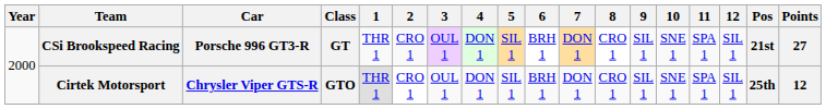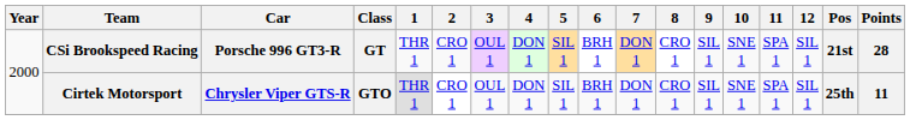 <table class="wikitable" style="text-align:center; font-size:85%">
 <tr>
 <th>Year</th>
 <th>Team</th>
 <th>Car</th>
 <th>Class</th>
 <th>1</th>
 <th>2</th>
 <th>3</th>
 <th>4</th>
 <th>5</th>
 <th>6</th>
 <th>7</th>
 <th>8</th>
 <th>9</th>
 <th>10</th>
 <th>11</th>
 <th>12</th>
 <th>Pos</th>
 <th>Points</th>
 </tr>
 <tr>
 <td rowspan=2>2000</td>
 <th nowrap>CSi Brookspeed Racing</th>
 <th nowrap>Porsche 996 GT3-R</th>
 <th>GT</th>
 <td><a href='#'>THR<br>1</a></td>
 <td><a href='#'>CRO<br>1</a></td>
 <td style="background:#EFCFFF;"><a href='#'>OUL<br>1</a><br></td>
 <td style="background:#DFFFDF;"><a href='#'>DON<br>1</a><br></td>
 <td style="background:#FFDF9F;"><a href='#'>SIL<br>1</a><br></td>
 <td style="background:#FFFFFF;"><a href='#'>BRH<br>1</a><br></td>
 <td style="background:#FFDF9F;"><a href='#'>DON<br>1</a><br></td>
 <td style="background:#FFFFFF;"><a href='#'>CRO<br>1</a><br></td>
 <td><a href='#'>SIL<br>1</a></td>
 <td><a href='#'>SNE<br>1</a></td>
 <td><a href='#'>SPA<br>1</a></td>
 <td><a href='#'>SIL<br>1</a></td>
 <th>21st</th>
-<th>27</th>
+<th>28</th>
 </tr>
 <tr>
 <th nowrap>Cirtek Motorsport</th>
 <th nowrap><a href='#'>Chrysler Viper GTS-R</a></th>
 <th>GTO</th>
 <td style="background:#DFDFDF;"><a href='#'>THR<br>1</a><br></td>
 <td style="background:#FFFFFF;"><a href='#'>CRO<br>1</a><br></td>
 <td><a href='#'>OUL<br>1</a></td>
 <td><a href='#'>DON<br>1</a></td>
 <td><a href='#'>SIL<br>1</a></td>
 <td><a href='#'>BRH<br>1</a></td>
 <td><a href='#'>DON<br>1</a></td>
 <td><a href='#'>CRO<br>1</a></td>
 <td><a href='#'>SIL<br>1</a></td>
 <td><a href='#'>SNE<br>1</a></td>
 <td><a href='#'>SPA<br>1</a></td>
 <td><a href='#'>SIL<br>1</a></td>
 <th>25th</th>
-<th>12</th>
+<th>11</th>
 </tr>
 <tr>
 </tr>
 </table>
